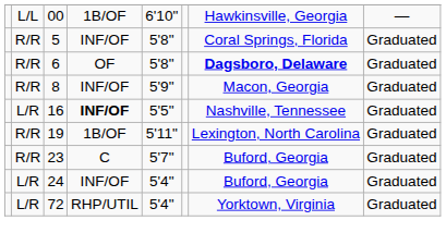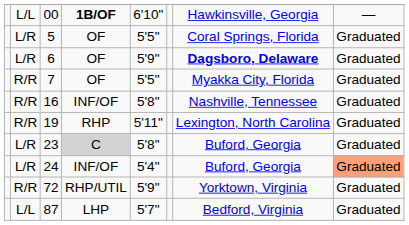 <table class="wikitable sortable" border="1" style="text-align: center;">
 <tr>
 </tr>
 <tr>
 <td></td>
 <td>L/L</td>
 <td>00</td>
-<td>1B/OF</td>
+<td><strong>1B/OF</strong></td>
 <td>6'10"</td>
 <td></td>
 <td><a href='#'>Hawkinsville, Georgia</a></td>
 <td>—</td>
 </tr>
 <tr>
 <td></td>
-<td>R/R</td>
+<td>L/R</td>
 <td>5</td>
-<td>INF/OF</td>
-<td>5'8"</td>
+<td>OF</td>
+<td>5'5"</td>
 <td></td>
 <td><a href='#'>Coral Springs, Florida</a></td>
 <td>Graduated</td>
 </tr>
 <tr>
 <td></td>
-<td>R/R</td>
+<td>L/R</td>
 <td>6</td>
 <td>OF</td>
-<td>5'8"</td>
+<td>5'9"</td>
 <td></td>
 <td><strong><a href='#'>Dagsboro, Delaware</a></strong></td>
 <td>Graduated</td>
 </tr>
 <tr>
 <td></td>
 <td>R/R</td>
-<td>8</td>
-<td>INF/OF</td>
-<td>5'9"</td>
+<td>7</td>
+<td>OF</td>
+<td>5'5"</td>
 <td></td>
-<td><a href='#'>Macon, Georgia</a></td>
+<td><a href='#'>Myakka City, Florida</a></td>
 <td>Graduated</td>
 </tr>
 <tr>
 <td></td>
-<td>L/R</td>
+<td>R/R</td>
 <td>16</td>
-<td><strong>INF/OF</strong></td>
-<td>5'5"</td>
+<td>INF/OF</td>
+<td>5'8"</td>
 <td></td>
 <td><a href='#'>Nashville, Tennessee</a></td>
 <td>Graduated</td>
 </tr>
 <tr>
 <td></td>
 <td>R/R</td>
 <td>19</td>
-<td>1B/OF</td>
+<td>RHP</td>
 <td>5'11"</td>
 <td></td>
 <td><a href='#'>Lexington, North Carolina</a></td>
 <td>Graduated</td>
 </tr>
 <tr>
 <td></td>
-<td>R/R</td>
+<td>L/R</td>
 <td>23</td>
-<td>C</td>
-<td>5'7"</td>
+<td style="background: lightgrey;">C</td>
+<td>5'8"</td>
 <td></td>
 <td><a href='#'>Buford, Georgia</a></td>
 <td>Graduated</td>
 </tr>
 <tr>
 <td></td>
 <td>L/R</td>
 <td>24</td>
 <td>INF/OF</td>
 <td>5'4"</td>
 <td></td>
 <td><a href='#'>Buford, Georgia</a></td>
+<td style="background: lightsalmon;">Graduated</td>
+</tr>
+<tr>
+<td></td>
+<td>R/R</td>
+<td>72</td>
+<td>RHP/UTIL</td>
+<td>5'9"</td>
+<td></td>
+<td><a href='#'>Yorktown, Virginia</a></td>
 <td>Graduated</td>
 </tr>
 <tr>
 <td></td>
-<td>L/R</td>
-<td>72</td>
-<td>RHP/UTIL</td>
-<td>5'4"</td>
+<td>L/L</td>
+<td>87</td>
+<td>LHP</td>
+<td>5'7"</td>
 <td></td>
-<td><a href='#'>Yorktown, Virginia</a></td>
+<td><a href='#'>Bedford, Virginia</a></td>
 <td>Graduated</td>
 </tr>
 </table>
